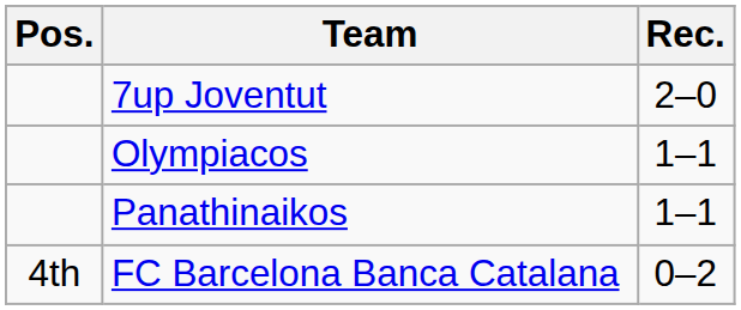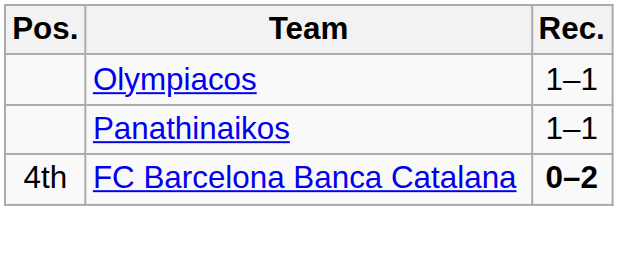 <table class="wikitable" style="text-align:center">
 <tr>
 <th width=25>Pos.</th>
 <th width=220>Team</th>
 <th width=25>Rec.</th>
-</tr>
-<tr>
-<td></td>
-<td align=left> <a href='#'>7up Joventut</a></td>
-<td>2–0</td>
 </tr>
 <tr>
 <td></td>
 <td align=left> <a href='#'>Olympiacos</a></td>
 <td>1–1</td>
 </tr>
 <tr>
 <td></td>
 <td align=left> <a href='#'>Panathinaikos</a></td>
 <td>1–1</td>
 </tr>
 <tr>
 <td>4th</td>
 <td align=left> <a href='#'>FC Barcelona Banca Catalana</a></td>
-<td>0–2</td>
+<td><strong>0–2</strong></td>
 </tr>
 </table>
